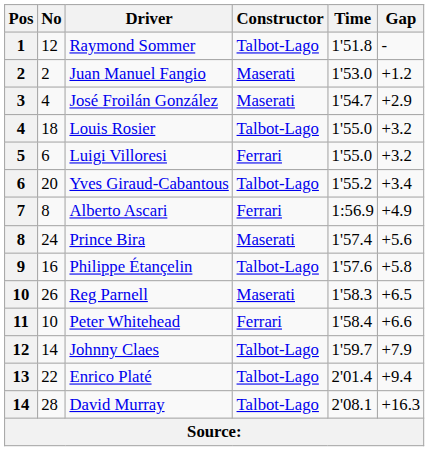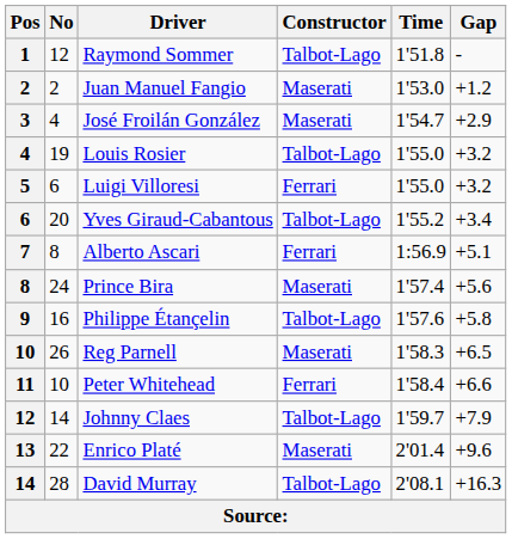 <table class="wikitable" style="font-size: 95%">
 <tr>
 <th>Pos</th>
 <th>No</th>
 <th>Driver</th>
 <th>Constructor</th>
 <th>Time</th>
 <th>Gap</th>
 </tr>
 <tr>
 <th>1</th>
 <td>12</td>
 <td> <a href='#'>Raymond Sommer</a></td>
 <td><a href='#'>Talbot-Lago</a></td>
 <td>1'51.8</td>
 <td>-</td>
 </tr>
 <tr>
 <th>2</th>
 <td>2</td>
 <td> <a href='#'>Juan Manuel Fangio</a></td>
 <td><a href='#'>Maserati</a></td>
 <td>1'53.0</td>
 <td>+1.2</td>
 </tr>
 <tr>
 <th>3</th>
 <td>4</td>
 <td> <a href='#'>José Froilán González</a></td>
 <td><a href='#'>Maserati</a></td>
 <td>1'54.7</td>
 <td>+2.9</td>
 </tr>
 <tr>
 <th>4</th>
-<td>18</td>
+<td>19</td>
 <td> <a href='#'>Louis Rosier</a></td>
 <td><a href='#'>Talbot-Lago</a></td>
 <td>1'55.0</td>
 <td>+3.2</td>
 </tr>
 <tr>
 <th>5</th>
 <td>6</td>
 <td> <a href='#'>Luigi Villoresi</a></td>
 <td><a href='#'>Ferrari</a></td>
 <td>1'55.0</td>
 <td>+3.2</td>
 </tr>
 <tr>
 <th>6</th>
 <td>20</td>
 <td> <a href='#'>Yves Giraud-Cabantous</a></td>
 <td><a href='#'>Talbot-Lago</a></td>
 <td>1'55.2</td>
 <td>+3.4</td>
 </tr>
 <tr>
 <th>7</th>
 <td>8</td>
 <td> <a href='#'>Alberto Ascari</a></td>
 <td><a href='#'>Ferrari</a></td>
 <td>1:56.9</td>
-<td>+4.9</td>
+<td>+5.1</td>
 </tr>
 <tr>
 <th>8</th>
 <td>24</td>
 <td> <a href='#'>Prince Bira</a></td>
 <td><a href='#'>Maserati</a></td>
 <td>1'57.4</td>
 <td>+5.6</td>
 </tr>
 <tr>
 <th>9</th>
 <td>16</td>
 <td> <a href='#'>Philippe Étançelin</a></td>
 <td><a href='#'>Talbot-Lago</a></td>
 <td>1'57.6</td>
 <td>+5.8</td>
 </tr>
 <tr>
 <th>10</th>
 <td>26</td>
 <td> <a href='#'>Reg Parnell</a></td>
 <td><a href='#'>Maserati</a></td>
 <td>1'58.3</td>
 <td>+6.5</td>
 </tr>
 <tr>
 <th>11</th>
 <td>10</td>
 <td> <a href='#'>Peter Whitehead</a></td>
 <td><a href='#'>Ferrari</a></td>
 <td>1'58.4</td>
 <td>+6.6</td>
 </tr>
 <tr>
 <th>12</th>
 <td>14</td>
 <td> <a href='#'>Johnny Claes</a></td>
 <td><a href='#'>Talbot-Lago</a></td>
 <td>1'59.7</td>
 <td>+7.9</td>
 </tr>
 <tr>
 <th>13</th>
 <td>22</td>
 <td> <a href='#'>Enrico Platé</a></td>
-<td><a href='#'>Talbot-Lago</a></td>
+<td><a href='#'>Maserati</a></td>
 <td>2'01.4</td>
-<td>+9.4</td>
+<td>+9.6</td>
 </tr>
 <tr>
 <th>14</th>
 <td>28</td>
 <td> <a href='#'>David Murray</a></td>
 <td><a href='#'>Talbot-Lago</a></td>
 <td>2'08.1</td>
 <td>+16.3</td>
 </tr>
 <tr>
 <th colspan=6>Source:</th>
 </tr>
 </table>
